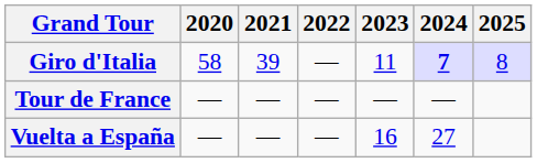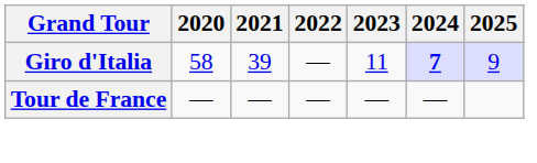 <table class="wikitable plainrowheaders">
 <tr>
 <th scope="col"><a href='#'>Grand Tour</a></th>
 <th scope="col">2020</th>
 <th scope="col">2021</th>
 <th scope="col">2022</th>
 <th scope="col">2023</th>
 <th scope="col">2024</th>
 <th scope="col">2025</th>
 </tr>
 <tr style="text-align:center;">
 <th scope="row"> <a href='#'>Giro d'Italia</a></th>
 <td><a href='#'>58</a></td>
 <td><a href='#'>39</a></td>
 <td>—</td>
 <td><a href='#'>11</a></td>
 <td style="background:#ddf;"><strong><a href='#'>7</a></strong></td>
-<td style="background:#ddf;"><a href='#'>8</a></td>
+<td style="background:#ddf;"><a href='#'>9</a></td>
 </tr>
 <tr style="text-align:center;">
 <th scope="row"> <a href='#'>Tour de France</a></th>
 <td>—</td>
 <td>—</td>
 <td>—</td>
 <td>—</td>
 <td>—</td>
 <td></td>
 </tr>
-<tr style="text-align:center;">
-<th scope="row"> <a href='#'>Vuelta a España</a></th>
-<td>—</td>
-<td>—</td>
-<td>—</td>
-<td><a href='#'>16</a></td>
-<td><a href='#'>27</a></td>
-<td></td>
-</tr>
 </table>
